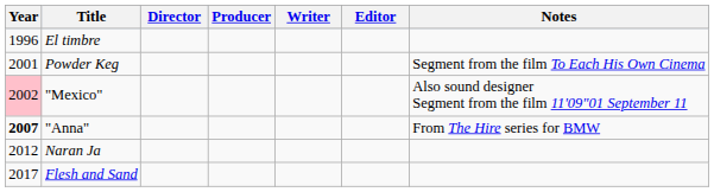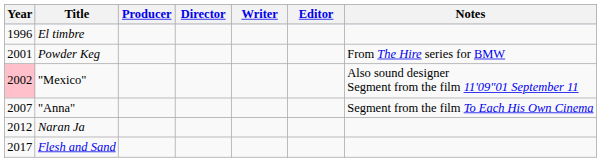 <table class="wikitable">
 <tr style="background:#b0c4de; text-align:center;">
 <th>Year</th>
 <th>Title</th>
+<th width="65"><a href='#'>Producer</a></th>
 <th width="65"><a href='#'>Director</a></th>
-<th width="65"><a href='#'>Producer</a></th>
 <th width="65"><a href='#'>Writer</a></th>
 <th width="65"><a href='#'>Editor</a></th>
 <th>Notes</th>
 </tr>
 <tr>
 <td>1996</td>
 <td><em>El timbre</em></td>
 <td></td>
 <td></td>
 <td></td>
 <td></td>
 <td></td>
 </tr>
 <tr>
 <td>2001</td>
 <td><em>Powder Keg</em></td>
 <td></td>
 <td></td>
 <td></td>
 <td></td>
-<td>Segment from the film <em><a href='#'>To Each His Own Cinema</a></em></td>
+<td>From <em><a href='#'>The Hire</a></em> series for <a href='#'>BMW</a></td>
 </tr>
 <tr>
 <td style="background: pink;">2002</td>
 <td>"Mexico"</td>
 <td></td>
 <td></td>
 <td></td>
 <td></td>
 <td>Also sound designer<br>Segment from the film <em><a href='#'>11'09"01 September 11</a></em></td>
 </tr>
 <tr>
-<td><strong>2007</strong></td>
+<td>2007</td>
 <td>"Anna"</td>
 <td></td>
 <td></td>
 <td></td>
 <td></td>
-<td>From <em><a href='#'>The Hire</a></em> series for <a href='#'>BMW</a></td>
+<td>Segment from the film <em><a href='#'>To Each His Own Cinema</a></em></td>
 </tr>
 <tr>
 <td>2012</td>
 <td><em>Naran Ja</em></td>
 <td></td>
 <td></td>
 <td></td>
 <td></td>
 <td></td>
 </tr>
 <tr>
 <td>2017</td>
 <td><em><a href='#'>Flesh and Sand</a></em></td>
 <td></td>
 <td></td>
 <td></td>
 <td></td>
 <td></td>
 </tr>
 </table>
